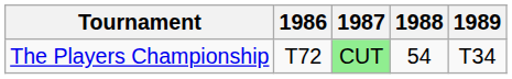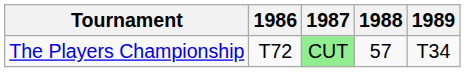 <table class="wikitable" style="font-size:95%;text-align:center;">
 <tr>
 <th>Tournament</th>
 <th>1986</th>
 <th>1987</th>
 <th>1988</th>
 <th>1989</th>
 </tr>
 <tr>
 <td align=left><a href='#'>The Players Championship</a></td>
 <td>T72</td>
 <td style="background: lightgreen;">CUT</td>
-<td>54</td>
+<td>57</td>
 <td>T34</td>
 </tr>
 </table>
